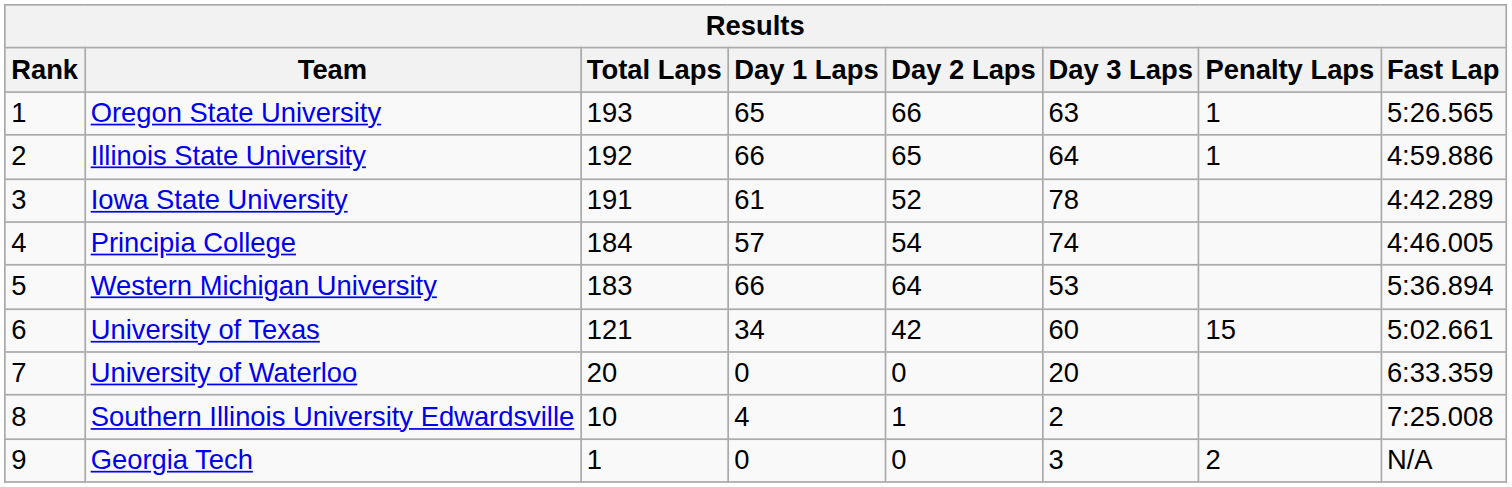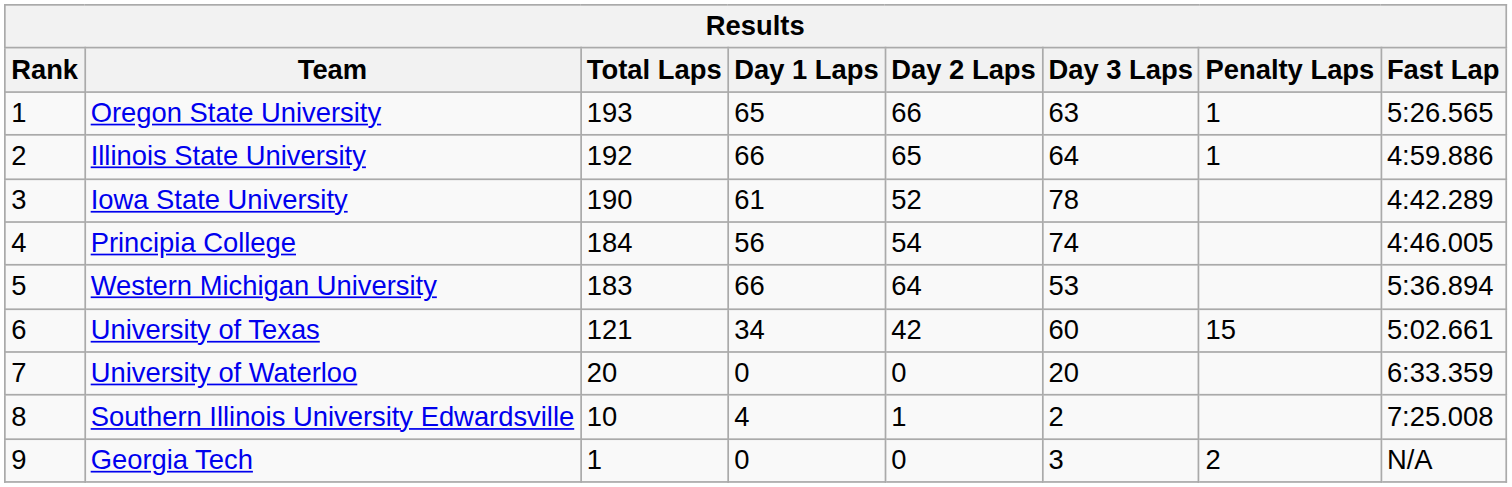 <table class="wikitable collapsible collapsed" style="min-width:50em;">
 <tr>
 <th colspan=8>Results</th>
 </tr>
 <tr>
 <th>Rank</th>
 <th>Team</th>
 <th>Total Laps</th>
 <th>Day 1 Laps</th>
 <th>Day 2 Laps</th>
 <th>Day 3 Laps</th>
 <th>Penalty Laps</th>
 <th>Fast Lap</th>
 </tr>
 <tr>
 <td>1</td>
 <td><a href='#'>Oregon State University</a></td>
 <td>193</td>
 <td>65</td>
 <td>66</td>
 <td>63</td>
 <td>1</td>
 <td>5:26.565</td>
 </tr>
 <tr>
 <td>2</td>
 <td><a href='#'>Illinois State University</a></td>
 <td>192</td>
 <td>66</td>
 <td>65</td>
 <td>64</td>
 <td>1</td>
 <td>4:59.886</td>
 </tr>
 <tr>
 <td>3</td>
 <td><a href='#'>Iowa State University</a></td>
-<td>191</td>
+<td>190</td>
 <td>61</td>
 <td>52</td>
 <td>78</td>
 <td></td>
 <td>4:42.289</td>
 </tr>
 <tr>
 <td>4</td>
 <td><a href='#'>Principia College</a></td>
 <td>184</td>
-<td>57</td>
+<td>56</td>
 <td>54</td>
 <td>74</td>
 <td></td>
 <td>4:46.005</td>
 </tr>
 <tr>
 <td>5</td>
 <td><a href='#'>Western Michigan University</a></td>
 <td>183</td>
 <td>66</td>
 <td>64</td>
 <td>53</td>
 <td></td>
 <td>5:36.894</td>
 </tr>
 <tr>
 <td>6</td>
 <td><a href='#'>University of Texas</a></td>
 <td>121</td>
 <td>34</td>
 <td>42</td>
 <td>60</td>
 <td>15</td>
 <td>5:02.661</td>
 </tr>
 <tr>
 <td>7</td>
 <td><a href='#'>University of Waterloo</a></td>
 <td>20</td>
 <td>0</td>
 <td>0</td>
 <td>20</td>
 <td></td>
 <td>6:33.359</td>
 </tr>
 <tr>
 <td>8</td>
 <td><a href='#'>Southern Illinois University Edwardsville</a></td>
 <td>10</td>
 <td>4</td>
 <td>1</td>
 <td>2</td>
 <td></td>
 <td>7:25.008</td>
 </tr>
 <tr>
 <td>9</td>
 <td><a href='#'>Georgia Tech</a></td>
 <td>1</td>
 <td>0</td>
 <td>0</td>
 <td>3</td>
 <td>2</td>
 <td>N/A</td>
 </tr>
 </table>
